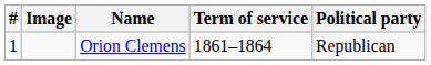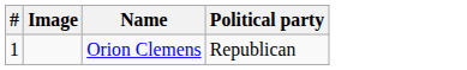 <table class="wikitable sortable">
 <tr>
 <th>#</th>
 <th>Image</th>
 <th>Name</th>
-<th>Term of service</th>
 <th>Political party</th>
 </tr>
 <tr>
 <td>1</td>
 <td></td>
 <td><a href='#'>Orion Clemens</a></td>
-<td>1861–1864</td>
 <td>Republican</td>
 </tr>
 </table>
